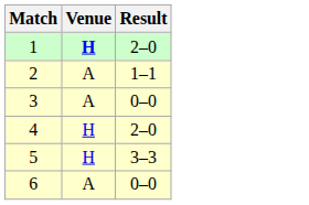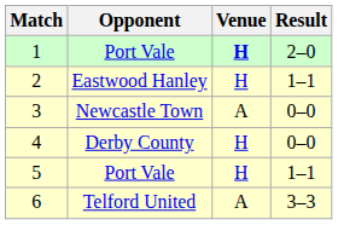 <table class="wikitable" style="font-size:100%; text-align:center">
 <tr>
 <th>Match</th>
+<th>Opponent</th>
 <th>Venue</th>
 <th>Result</th>
 </tr>
 <tr style="background: #CCFFCC;">
 <td align="center">1</td>
+<td><a href='#'>Port Vale</a></td>
 <td><strong><a href='#'>H</a></strong></td>
 <td>2–0</td>
 </tr>
 <tr style="background: #FFFFCC;">
 <td align="center">2</td>
-<td>A</td>
+<td><a href='#'>Eastwood Hanley</a></td>
+<td><a href='#'>H</a></td>
 <td>1–1</td>
 </tr>
 <tr style="background: #FFFFCC;">
 <td align="center">3</td>
+<td><a href='#'>Newcastle Town</a></td>
 <td>A</td>
 <td>0–0</td>
 </tr>
 <tr style="background: #FFFFCC;">
 <td align="center">4</td>
+<td><a href='#'>Derby County</a></td>
 <td><a href='#'>H</a></td>
-<td>2–0</td>
+<td>0–0</td>
 </tr>
 <tr style="background: #FFFFCC;">
 <td align="center">5</td>
+<td><a href='#'>Port Vale</a></td>
 <td><a href='#'>H</a></td>
-<td>3–3</td>
+<td>1–1</td>
 </tr>
 <tr style="background: #FFFFCC;">
 <td align="center">6</td>
+<td><a href='#'>Telford United</a></td>
 <td>A</td>
-<td>0–0</td>
+<td>3–3</td>
 </tr>
 </table>
